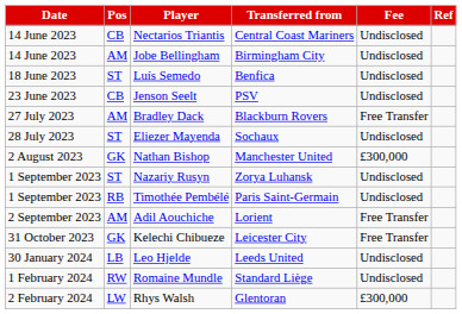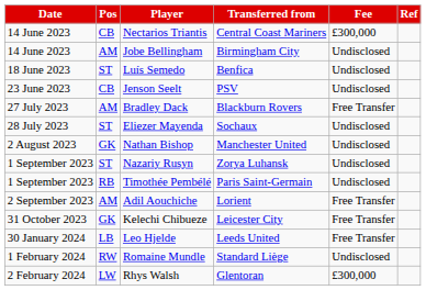 <table class="wikitable plainrowheaders sortable">
 <tr>
 <th style="color:#fff; background:#d00;">Date</th>
 <th style="color:#fff; background:#d00;">Pos</th>
 <th style="color:#fff; background:#d00;">Player</th>
 <th style="color:#fff; background:#d00;">Transferred from</th>
 <th style="color:#fff; background:#d00;">Fee</th>
 <th style="color:#fff; background:#d00;">Ref</th>
 </tr>
 <tr>
 <td>14 June 2023</td>
 <td><a href='#'>CB</a></td>
 <td> <a href='#'>Nectarios Triantis</a></td>
 <td> <a href='#'>Central Coast Mariners</a></td>
-<td>Undisclosed</td>
+<td>£300,000</td>
 <td></td>
 </tr>
 <tr>
 <td>14 June 2023</td>
 <td><a href='#'>AM</a></td>
 <td> <a href='#'>Jobe Bellingham</a></td>
 <td> <a href='#'>Birmingham City</a></td>
 <td>Undisclosed</td>
 <td></td>
 </tr>
 <tr>
 <td>18 June 2023</td>
 <td><a href='#'>ST</a></td>
 <td> <a href='#'>Luís Semedo</a></td>
 <td> <a href='#'>Benfica</a></td>
 <td>Undisclosed</td>
 <td></td>
 </tr>
 <tr>
 <td>23 June 2023</td>
 <td><a href='#'>CB</a></td>
 <td> <a href='#'>Jenson Seelt</a></td>
 <td> <a href='#'>PSV</a></td>
 <td>Undisclosed</td>
 <td></td>
 </tr>
 <tr>
 <td>27 July 2023</td>
 <td><a href='#'>AM</a></td>
 <td> <a href='#'>Bradley Dack</a></td>
 <td> <a href='#'>Blackburn Rovers</a></td>
 <td>Free Transfer</td>
 <td></td>
 </tr>
 <tr>
 <td>28 July 2023</td>
 <td><a href='#'>ST</a></td>
 <td> <a href='#'>Eliezer Mayenda</a></td>
 <td> <a href='#'>Sochaux</a></td>
 <td>Undisclosed</td>
 <td></td>
 </tr>
 <tr>
 <td>2 August 2023</td>
 <td><a href='#'>GK</a></td>
 <td> <a href='#'>Nathan Bishop</a></td>
 <td> <a href='#'>Manchester United</a></td>
-<td>£300,000</td>
+<td>Undisclosed</td>
 <td></td>
 </tr>
 <tr>
 <td>1 September 2023</td>
 <td><a href='#'>ST</a></td>
 <td> <a href='#'>Nazariy Rusyn</a></td>
 <td> <a href='#'>Zorya Luhansk</a></td>
 <td>Undisclosed</td>
 <td></td>
 </tr>
 <tr>
 <td>1 September 2023</td>
 <td><a href='#'>RB</a></td>
 <td> <a href='#'>Timothée Pembélé</a></td>
 <td> <a href='#'>Paris Saint-Germain</a></td>
 <td>Undisclosed</td>
 <td></td>
 </tr>
 <tr>
 <td>2 September 2023</td>
 <td><a href='#'>AM</a></td>
 <td> <a href='#'>Adil Aouchiche</a></td>
 <td> <a href='#'>Lorient</a></td>
 <td>Free Transfer</td>
 <td></td>
 </tr>
 <tr>
 <td>31 October 2023</td>
 <td><a href='#'>GK</a></td>
 <td> Kelechi Chibueze</td>
 <td> <a href='#'>Leicester City</a></td>
 <td>Free Transfer</td>
 <td></td>
 </tr>
 <tr>
 <td>30 January 2024</td>
 <td><a href='#'>LB</a></td>
 <td> <a href='#'>Leo Hjelde</a></td>
 <td> <a href='#'>Leeds United</a></td>
-<td>Undisclosed</td>
+<td>Free Transfer</td>
 <td></td>
 </tr>
 <tr>
 <td>1 February 2024</td>
 <td><a href='#'>RW</a></td>
 <td> <a href='#'>Romaine Mundle</a></td>
 <td> <a href='#'>Standard Liège</a></td>
 <td>Undisclosed</td>
 <td></td>
 </tr>
 <tr>
 <td>2 February 2024</td>
 <td><a href='#'>LW</a></td>
 <td> Rhys Walsh</td>
 <td> <a href='#'>Glentoran</a></td>
 <td>£300,000</td>
 <td></td>
 </tr>
 </table>
